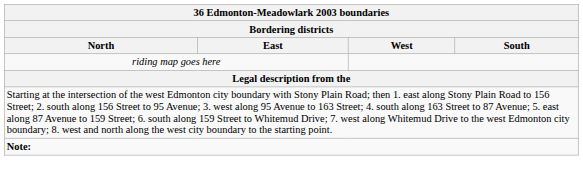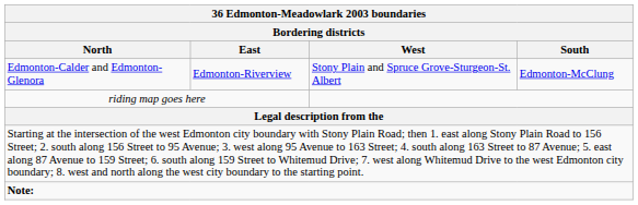 <table class="wikitable collapsible collapsed" style="width:100%;">
 <tr>
 <th colspan=4>36 Edmonton-Meadowlark 2003 boundaries</th>
 </tr>
 <tr>
 <th colspan=4>Bordering districts</th>
 </tr>
 <tr>
 <th>North</th>
 <th>East</th>
 <th>West</th>
 <th>South</th>
+</tr>
+<tr>
+<td><a href='#'>Edmonton-Calder</a> and <a href='#'>Edmonton-Glenora</a></td>
+<td><a href='#'>Edmonton-Riverview</a></td>
+<td><a href='#'>Stony Plain</a> and <a href='#'>Spruce Grove-Sturgeon-St. Albert</a></td>
+<td><a href='#'>Edmonton-McClung</a></td>
 </tr>
 <tr>
 <td colspan=2 align=center><em>riding map goes here</em></td>
 <td colspan=2 align=center></td>
 </tr>
 <tr>
 <th colspan=4>Legal description from the </th>
 </tr>
 <tr>
 <td colspan=4>Starting at the intersection of the west Edmonton city boundary with Stony Plain Road; then 1. east along Stony Plain Road to 156 Street; 2. south along 156 Street to 95 Avenue; 3. west along 95 Avenue to 163 Street; 4. south along 163 Street to 87 Avenue; 5. east along 87 Avenue to 159 Street; 6. south along 159 Street to Whitemud Drive; 7. west along Whitemud Drive to the west Edmonton city boundary; 8. west and north along the west city boundary to the starting point.</td>
 </tr>
 <tr>
 <td colspan=4><strong>Note:</strong></td>
 </tr>
 </table>
